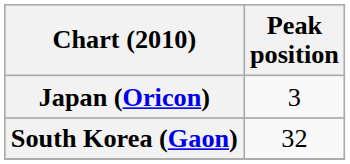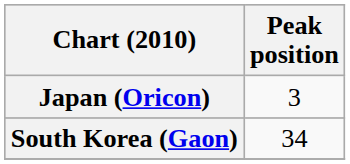 <table class="wikitable sortable plainrowheaders" style="text-align:center">
 <tr>
 <th scope="col">Chart (2010)</th>
 <th scope="col">Peak<br>position</th>
 </tr>
 <tr>
 <th scope="row">Japan (<a href='#'>Oricon</a>)</th>
 <td>3</td>
 </tr>
 <tr>
 <th scope="row">South Korea (<a href='#'>Gaon</a>)</th>
-<td>32</td>
+<td>34</td>
 </tr>
 <tr>
 </tr>
 </table>
